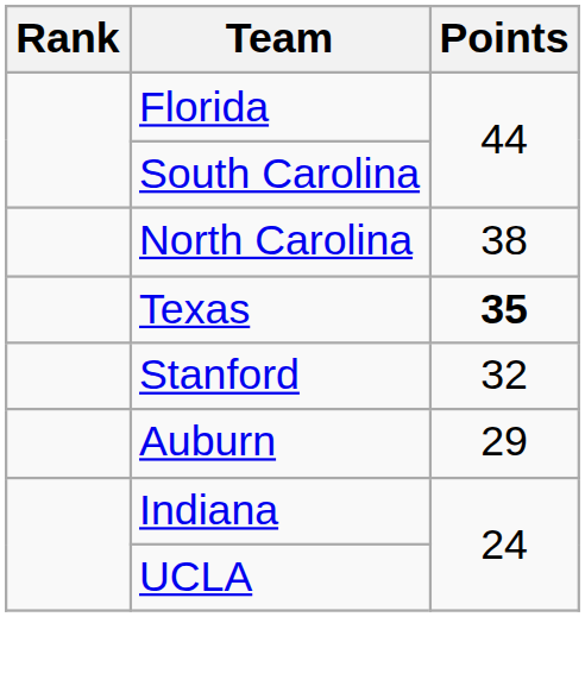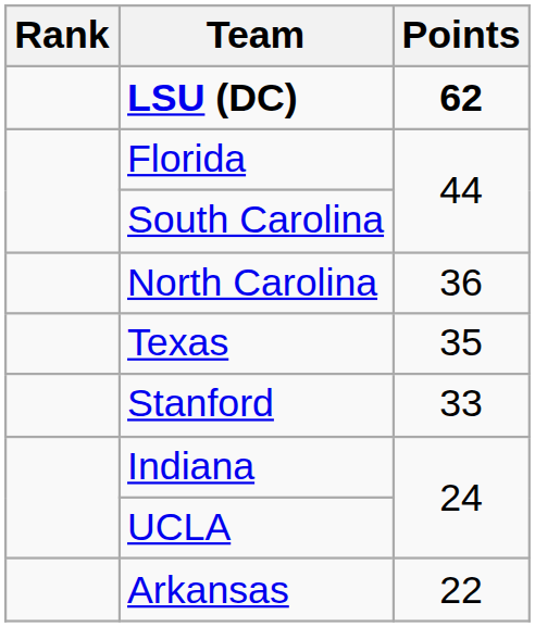 <table class="wikitable sortable" style="text-align:center">
 <tr>
 <th>Rank</th>
 <th>Team</th>
 <th>Points</th>
+</tr>
+<tr>
+<td></td>
+<td align="left"><strong><a href='#'>LSU</a></strong> <strong>(DC)</strong></td>
+<td><strong>62</strong></td>
 </tr>
 <tr>
 <td rowspan=2></td>
 <td align="left"><a href='#'>Florida</a></td>
 <td rowspan=2>44</td>
 </tr>
 <tr>
 <td align="left"><a href='#'>South Carolina</a></td>
 </tr>
 <tr>
 <td></td>
 <td align="left"><a href='#'>North Carolina</a></td>
-<td>38</td>
+<td>36</td>
 </tr>
 <tr>
 <td></td>
 <td align="left"><a href='#'>Texas</a></td>
-<td><strong>35</strong></td>
+<td>35</td>
 </tr>
 <tr>
 <td></td>
 <td align="left"><a href='#'>Stanford</a></td>
-<td>32</td>
-</tr>
-<tr>
-<td></td>
-<td align="left"><a href='#'>Auburn</a></td>
-<td>29</td>
+<td>33</td>
 </tr>
 <tr>
 <td rowspan=2></td>
 <td align="left"><a href='#'>Indiana</a></td>
 <td rowspan=2>24</td>
 </tr>
 <tr>
 <td align="left"><a href='#'>UCLA</a></td>
 </tr>
+<tr>
+<td></td>
+<td align="left"><a href='#'>Arkansas</a></td>
+<td>22</td>
+</tr>
 </table>
